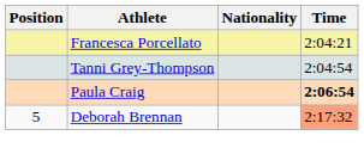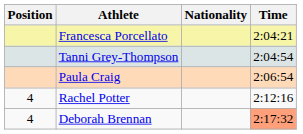 <table class="wikitable sortable">
 <tr>
 <th>Position</th>
 <th>Athlete</th>
 <th>Nationality</th>
 <th>Time</th>
 </tr>
 <tr bgcolor="#F7F6A8">
 <td align=center></td>
 <td><a href='#'>Francesca Porcellato</a></td>
 <td></td>
 <td>2:04:21</td>
 </tr>
 <tr bgcolor="#DCE5E5">
 <td align=center></td>
 <td><a href='#'>Tanni Grey-Thompson</a></td>
 <td></td>
 <td>2:04:54</td>
 </tr>
 <tr bgcolor="#FFDAB9">
 <td align=center></td>
 <td><a href='#'>Paula Craig</a></td>
 <td></td>
-<td><strong>2:06:54</strong></td>
+<td>2:06:54</td>
 </tr>
 <tr>
-<td align=center>5</td>
+<td align=center>4</td>
+<td><a href='#'>Rachel Potter</a></td>
+<td></td>
+<td>2:12:16</td>
+</tr>
+<tr>
+<td align=center>4</td>
 <td><a href='#'>Deborah Brennan</a></td>
 <td></td>
 <td style="background: lightsalmon;">2:17:32</td>
 </tr>
 </table>
